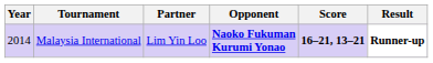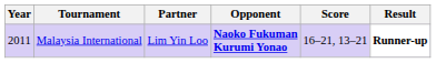 <table class="sortable wikitable" style="font-size: 90%;">
 <tr>
 <th>Year</th>
 <th>Tournament</th>
 <th>Partner</th>
 <th>Opponent</th>
 <th>Score</th>
 <th>Result</th>
 </tr>
 <tr style="background:#D8CEF6">
-<td align="center">2014</td>
+<td align="center">2011</td>
 <td align="left"><a href='#'>Malaysia International</a></td>
 <td align="left"> <a href='#'>Lim Yin Loo</a></td>
 <td align="left"><strong> <a href='#'>Naoko Fukuman</a> <br>  <a href='#'>Kurumi Yonao</a></strong></td>
-<td align="left"><strong>16–21, 13–21</strong></td>
+<td align="left">16–21, 13–21</td>
 <td style="text-align:left; background:white"> <strong>Runner-up</strong></td>
 </tr>
 </table>
